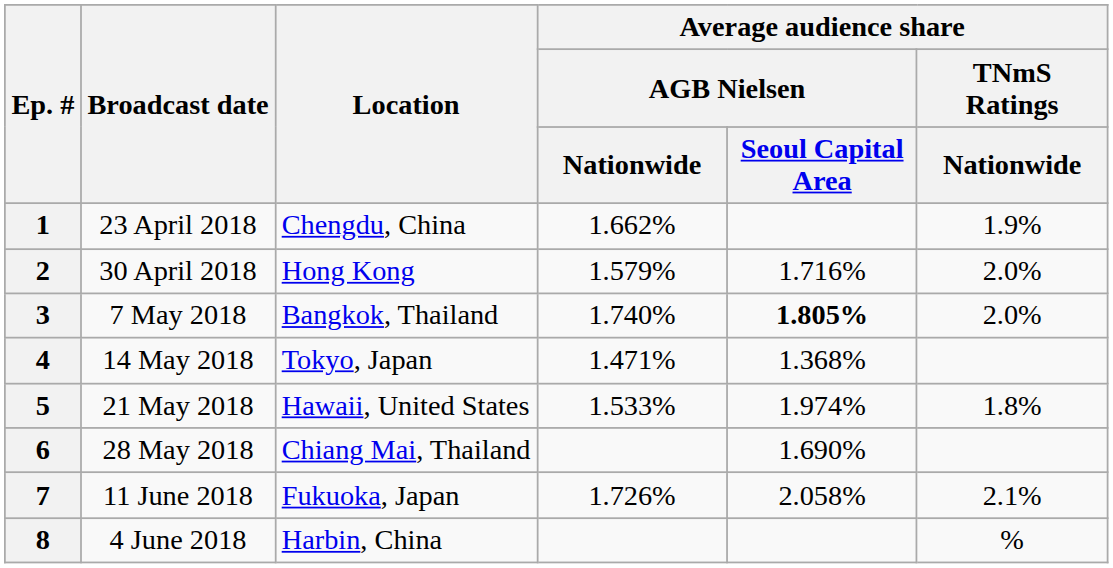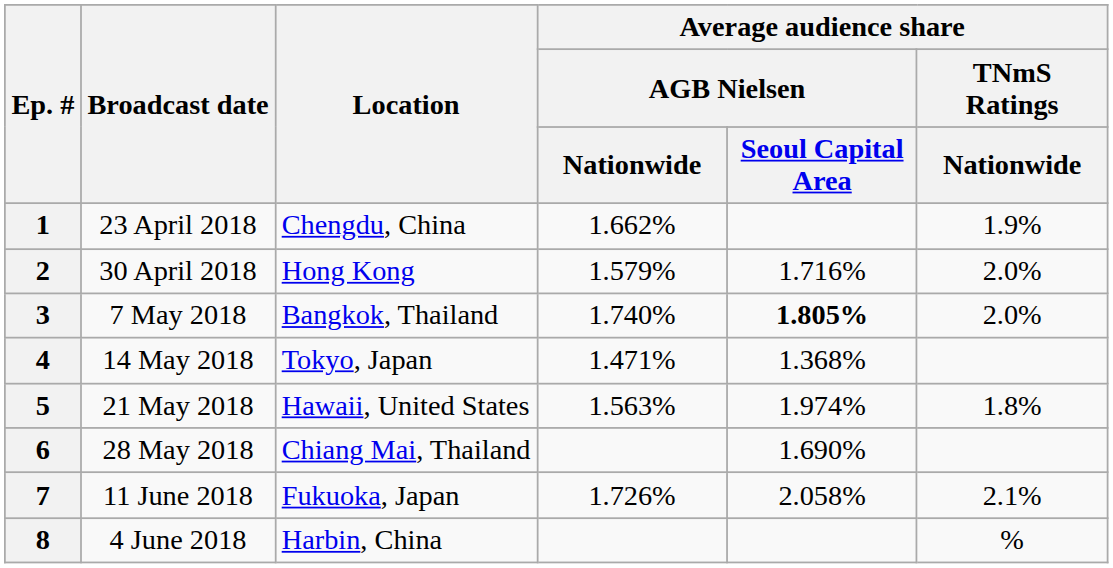 <table class="wikitable" style="text-align:center">
 <tr>
 <th rowspan="3">Ep. #</th>
 <th rowspan="3">Broadcast date</th>
 <th rowspan="3">Location</th>
 <th colspan="3"><strong>Average audience share</strong></th>
 </tr>
 <tr>
 <th colspan="2">AGB Nielsen</th>
 <th><strong>TNmS Ratings</strong></th>
 </tr>
 <tr>
 <th width=100><strong>Nationwide</strong></th>
 <th width=100><a href='#'>Seoul Capital Area</a></th>
 <th width=100><strong>Nationwide</strong></th>
 </tr>
 <tr>
 <th>1</th>
 <td>23 April 2018</td>
 <td align="left"><a href='#'>Chengdu</a>, China</td>
 <td>1.662%</td>
 <td></td>
 <td>1.9%</td>
 </tr>
 <tr>
 <th>2</th>
 <td>30 April 2018</td>
 <td align="left"><a href='#'>Hong Kong</a></td>
 <td>1.579%</td>
 <td>1.716%</td>
 <td>2.0%</td>
 </tr>
 <tr>
 <th>3</th>
 <td>7 May 2018</td>
 <td align="left"><a href='#'>Bangkok</a>, Thailand</td>
 <td>1.740%</td>
 <td><strong>1.805%</strong></td>
 <td>2.0%</td>
 </tr>
 <tr>
 <th>4</th>
 <td>14 May 2018</td>
 <td align="left"><a href='#'>Tokyo</a>, Japan</td>
 <td>1.471%</td>
 <td>1.368%</td>
 <td></td>
 </tr>
 <tr>
 <th>5</th>
 <td>21 May 2018</td>
 <td align="left"><a href='#'>Hawaii</a>, United States</td>
-<td>1.533%</td>
+<td>1.563%</td>
 <td>1.974%</td>
 <td>1.8%</td>
 </tr>
 <tr>
 <th>6</th>
 <td>28 May 2018</td>
 <td align="left"><a href='#'>Chiang Mai</a>, Thailand</td>
 <td></td>
 <td>1.690%</td>
 <td></td>
 </tr>
 <tr>
 <th>7</th>
 <td>11 June 2018</td>
 <td align="left"><a href='#'>Fukuoka</a>, Japan</td>
 <td>1.726%</td>
 <td>2.058%</td>
 <td>2.1%</td>
 </tr>
 <tr>
 <th>8</th>
 <td>4 June 2018</td>
 <td align="left"><a href='#'>Harbin</a>, China</td>
 <td></td>
 <td></td>
 <td>%</td>
 </tr>
 </table>
